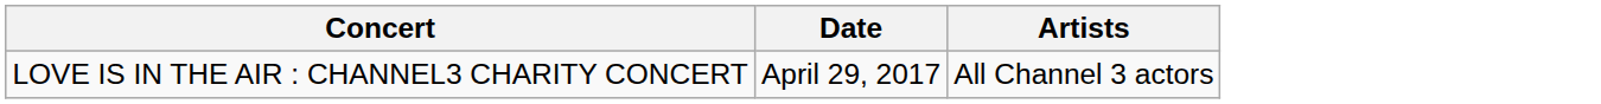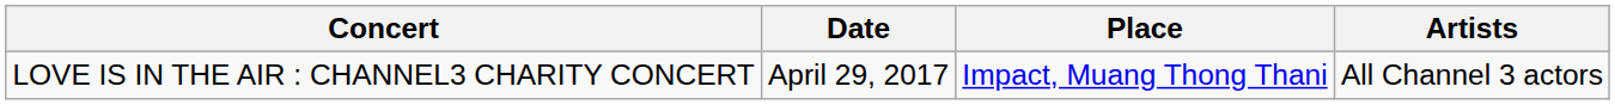 <table class="wikitable">
 <tr>
 <th>Concert</th>
 <th>Date</th>
+<th>Place</th>
 <th>Artists</th>
 </tr>
 <tr>
 <td>LOVE IS IN THE AIR : CHANNEL3 CHARITY CONCERT</td>
 <td>April 29, 2017</td>
+<td><a href='#'>Impact, Muang Thong Thani</a></td>
 <td>All Channel 3 actors</td>
 </tr>
 </table>
